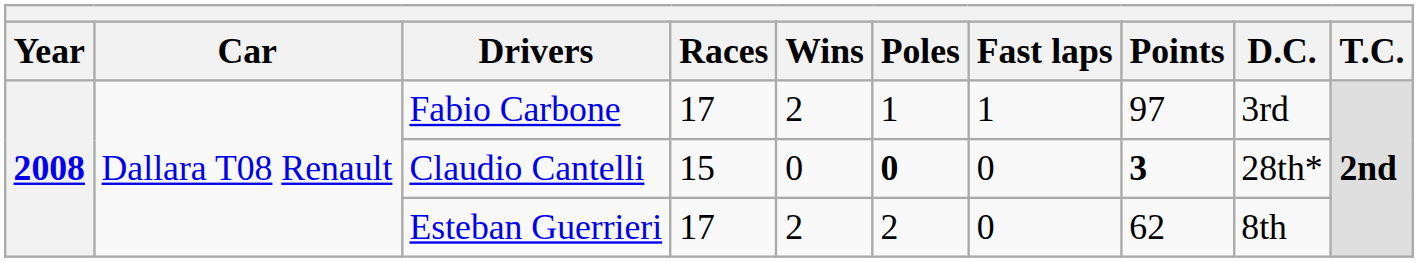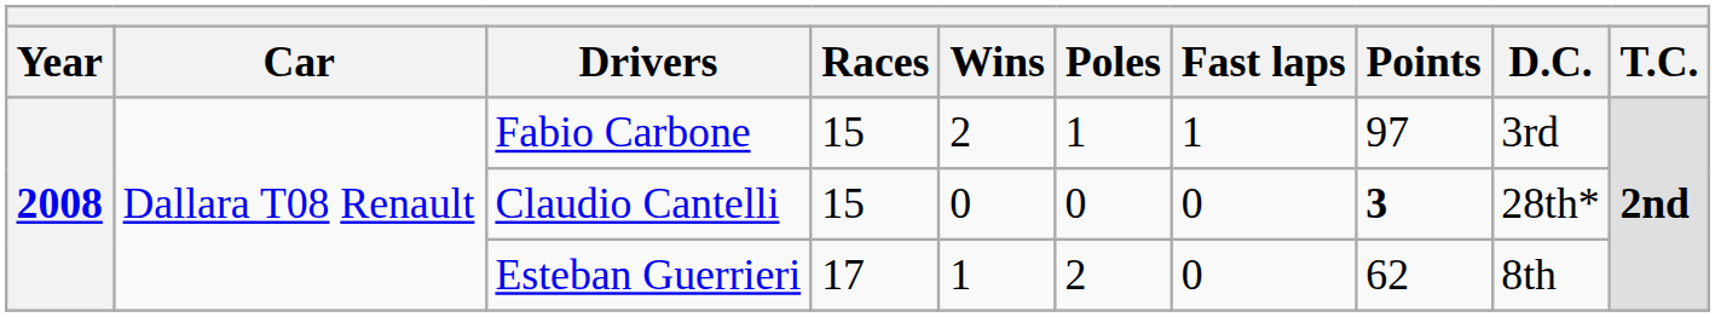 <table class="wikitable collapsible" style="font-size:95%; width:600px">
 <tr>
 <th colspan=10></th>
 </tr>
 <tr>
 <th>Year</th>
 <th>Car</th>
 <th>Drivers</th>
 <th>Races</th>
 <th>Wins</th>
 <th>Poles</th>
 <th>Fast laps</th>
 <th>Points</th>
 <th>D.C.</th>
 <th>T.C.</th>
 </tr>
 <tr>
 <th rowspan=3><strong><a href='#'>2008</a></strong></th>
 <td rowspan=3><a href='#'>Dallara T08</a> <a href='#'>Renault</a></td>
 <td> <a href='#'>Fabio Carbone</a></td>
-<td>17</td>
+<td>15</td>
 <td>2</td>
 <td>1</td>
 <td>1</td>
 <td>97</td>
 <td>3rd</td>
 <td rowspan=3 style="background:#dfdfdf;"><strong>2nd</strong></td>
 </tr>
 <tr>
 <td> <a href='#'>Claudio Cantelli</a></td>
 <td>15</td>
 <td>0</td>
-<td><strong>0</strong></td>
+<td>0</td>
 <td>0</td>
 <td><strong>3</strong></td>
 <td>28th*</td>
 </tr>
 <tr>
 <td> <a href='#'>Esteban Guerrieri</a></td>
 <td>17</td>
-<td>2</td>
+<td>1</td>
 <td>2</td>
 <td>0</td>
 <td>62</td>
 <td>8th</td>
 </tr>
 </table>
